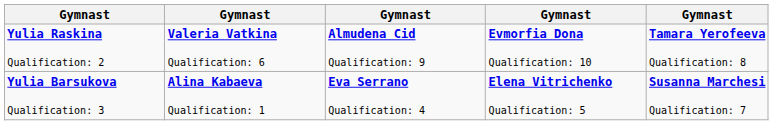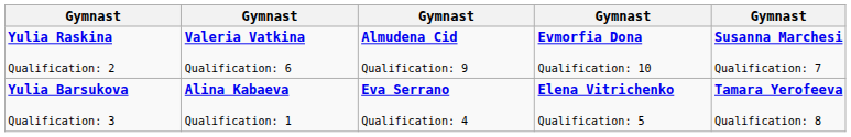 <table class="wikitable" style="text-align:left;">
 <tr>
 <th scope="col" style="width:21%;">Gymnast</th>
 <th scope="col" style="width:21%;">Gymnast</th>
 <th scope="col" style="width:21%;">Gymnast</th>
 <th scope="col" style="width:21%;">Gymnast</th>
 <th scope="col" style="width:21%;">Gymnast</th>
 </tr>
 <tr>
 <td><strong><a href='#'>Yulia Raskina</a></strong><br><small></small><br><small>Qualification: 2</small></td>
 <td><strong><a href='#'>Valeria Vatkina</a></strong><br><small></small><br><small>Qualification: 6</small></td>
 <td><strong><a href='#'>Almudena Cid</a></strong><br><small></small><br><small>Qualification: 9</small></td>
 <td><strong><a href='#'>Evmorfia Dona</a></strong><br><small></small><br><small>Qualification: 10</small></td>
-<td><strong><a href='#'>Tamara Yerofeeva</a></strong><br><small></small><br><small>Qualification: 8</small></td>
+<td><strong><a href='#'>Susanna Marchesi</a></strong><br><small></small><br><small>Qualification: 7</small></td>
 </tr>
 <tr>
 <td><strong><a href='#'>Yulia Barsukova</a></strong><br><small></small><br><small>Qualification: 3</small></td>
 <td><strong><a href='#'>Alina Kabaeva</a></strong><br><small></small><br><small>Qualification: 1</small></td>
 <td><strong><a href='#'>Eva Serrano</a></strong><br><small></small><br><small>Qualification: 4</small></td>
 <td><strong><a href='#'>Elena Vitrichenko</a></strong><br><small></small><br><small>Qualification: 5</small></td>
-<td><strong><a href='#'>Susanna Marchesi</a></strong><br><small></small><br><small>Qualification: 7</small></td>
+<td><strong><a href='#'>Tamara Yerofeeva</a></strong><br><small></small><br><small>Qualification: 8</small></td>
 </tr>
 </table>
